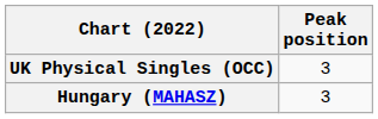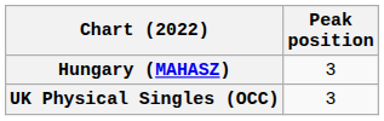 <table class="wikitable sortable plainrowheaders" style="text-align:center">
 <tr>
 <th>Chart (2022)</th>
 <th>Peak<br>position</th>
 </tr>
 <tr>
+<th scope="row">Hungary (<a href='#'>MAHASZ</a>)</th>
+<td>3</td>
+</tr>
+<tr>
 <th scope="row">UK Physical Singles (OCC)</th>
 <td>3</td>
 </tr>
-<tr>
-<th scope="row">Hungary (<a href='#'>MAHASZ</a>)</th>
-<td>3</td>
-</tr>
 </table>
